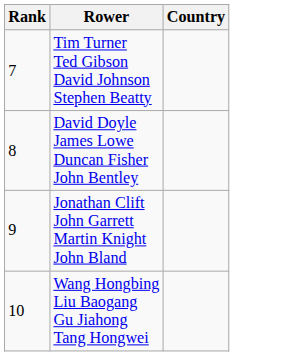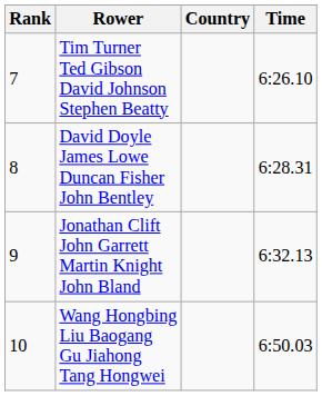 <table class="wikitable">
 <tr>
 <th>Rank</th>
 <th>Rower</th>
 <th>Country</th>
+<th>Time</th>
 </tr>
 <tr>
 <td>7</td>
 <td><a href='#'>Tim Turner</a><br><a href='#'>Ted Gibson</a><br><a href='#'>David Johnson</a><br><a href='#'>Stephen Beatty</a></td>
 <td></td>
+<td>6:26.10</td>
 </tr>
 <tr>
 <td>8</td>
 <td><a href='#'>David Doyle</a><br><a href='#'>James Lowe</a><br><a href='#'>Duncan Fisher</a><br><a href='#'>John Bentley</a></td>
 <td></td>
+<td>6:28.31</td>
 </tr>
 <tr>
 <td>9</td>
 <td><a href='#'>Jonathan Clift</a><br><a href='#'>John Garrett</a><br><a href='#'>Martin Knight</a><br><a href='#'>John Bland</a></td>
 <td></td>
+<td>6:32.13</td>
 </tr>
 <tr>
 <td>10</td>
 <td><a href='#'>Wang Hongbing</a><br><a href='#'>Liu Baogang</a><br><a href='#'>Gu Jiahong</a><br><a href='#'>Tang Hongwei</a></td>
 <td></td>
+<td>6:50.03</td>
 </tr>
 </table>
